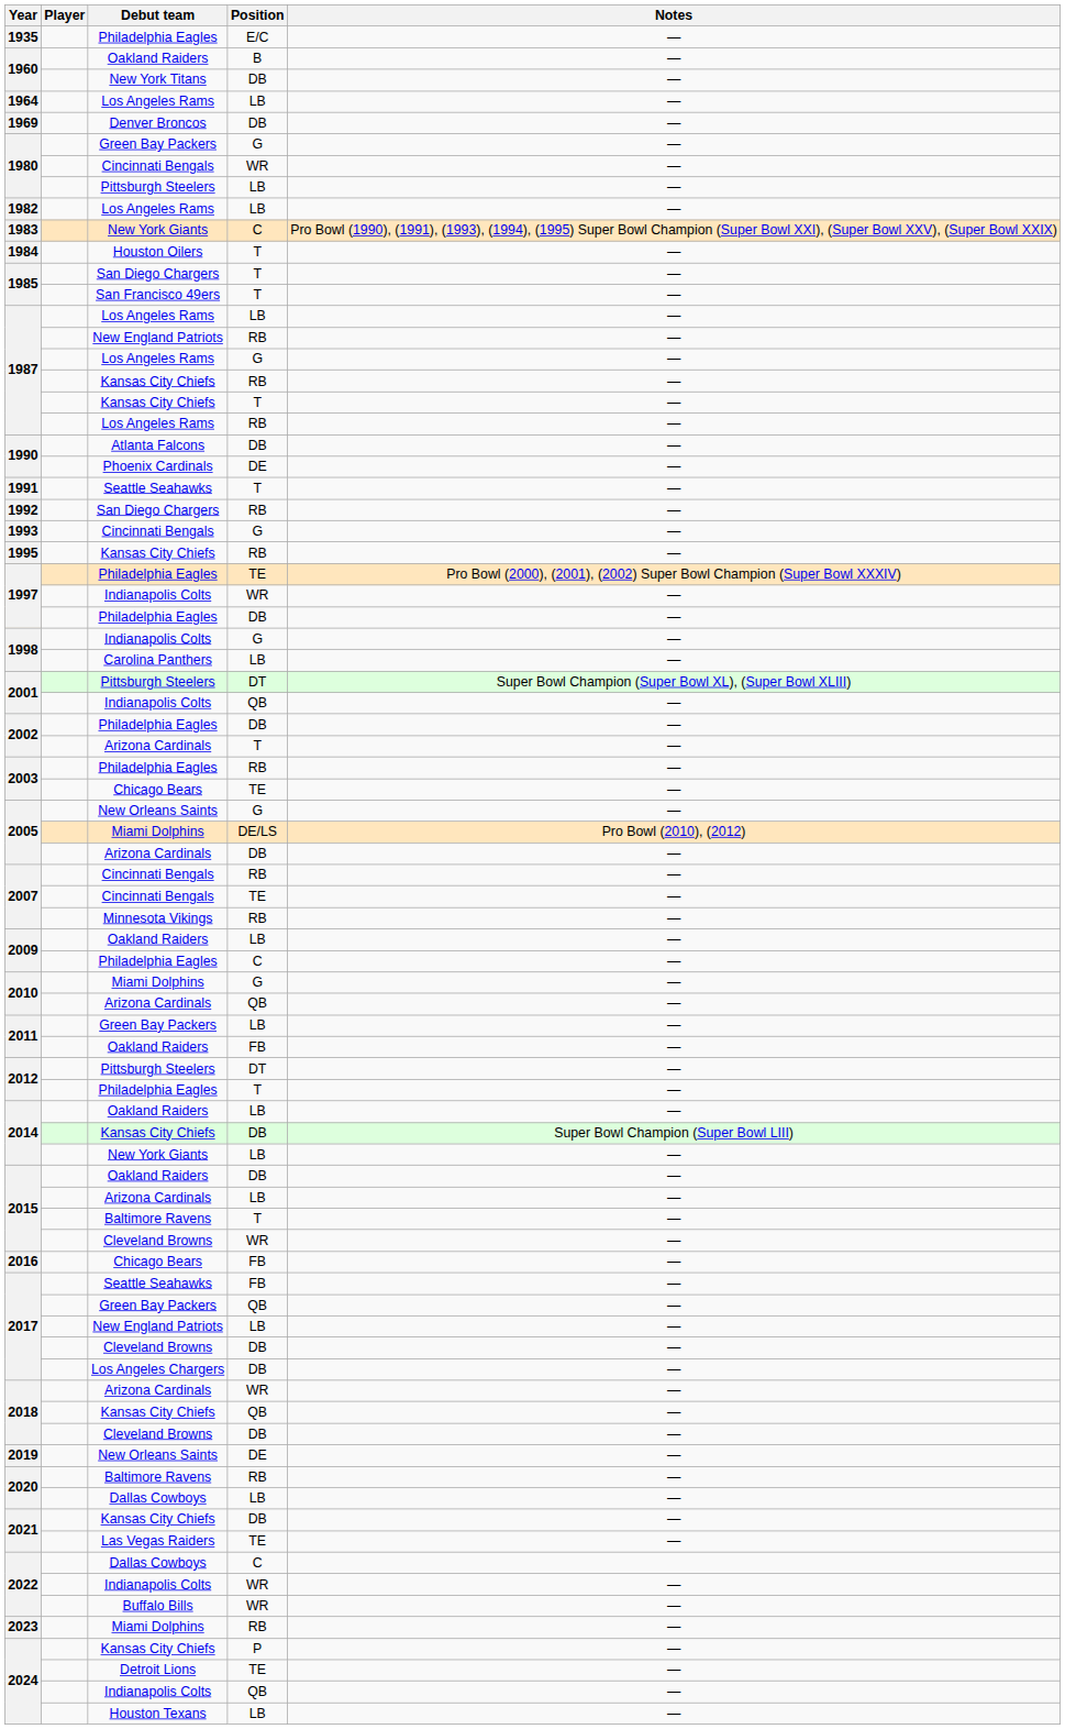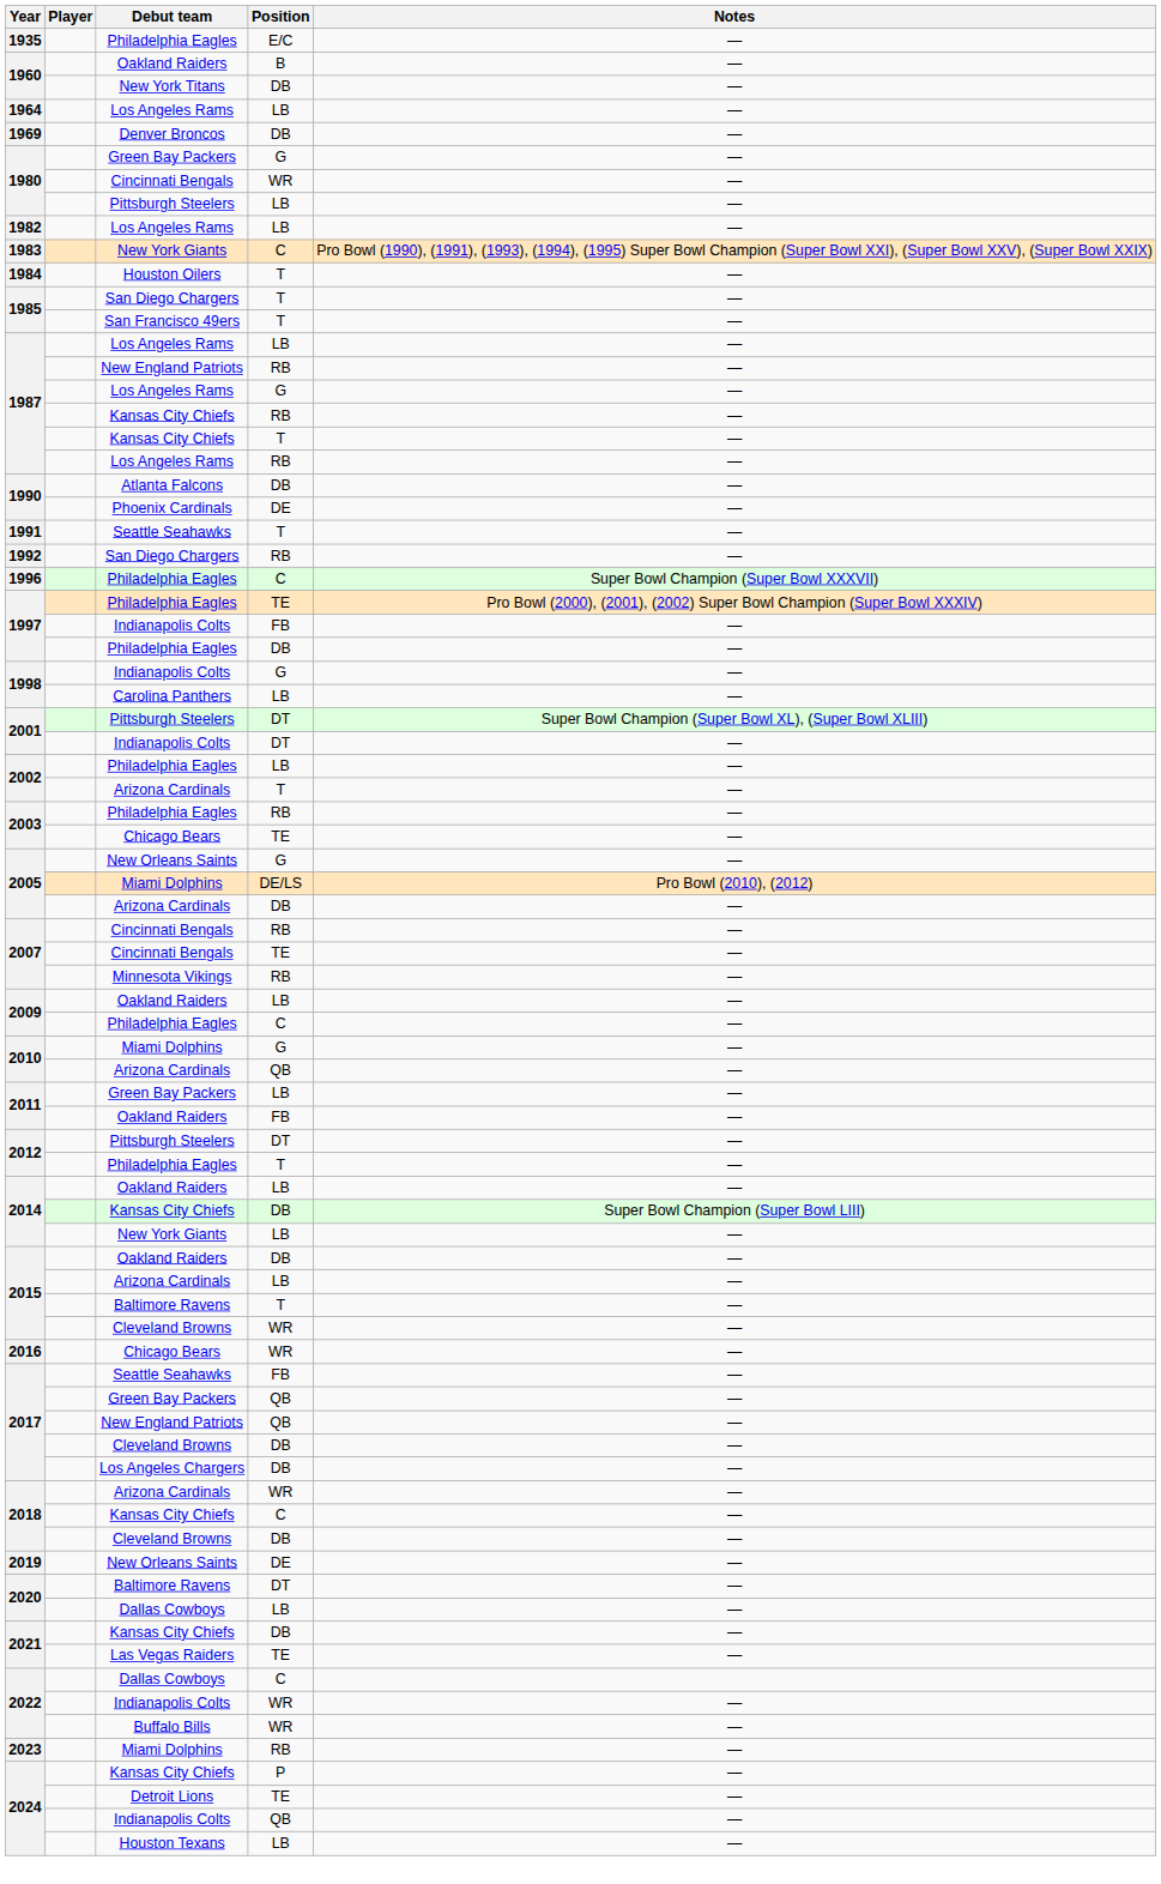 <table class="wikitable sortable" style="text-align: center;">
 <tr>
 <th>Year</th>
 <th>Player</th>
 <th>Debut team</th>
 <th>Position</th>
 <th>Notes</th>
 </tr>
 <tr>
 <th>1935</th>
 <td></td>
 <td><a href='#'>Philadelphia Eagles</a></td>
 <td>E/C</td>
 <td>—</td>
 </tr>
 <tr>
 <th rowspan="2">1960</th>
 <td></td>
 <td><a href='#'>Oakland Raiders</a></td>
 <td>B</td>
 <td>—</td>
 </tr>
 <tr>
 <td></td>
 <td><a href='#'>New York Titans</a></td>
 <td>DB</td>
 <td>—</td>
 </tr>
 <tr>
 <th>1964</th>
 <td></td>
 <td><a href='#'>Los Angeles Rams</a></td>
 <td>LB</td>
 <td>—</td>
 </tr>
 <tr>
 <th>1969</th>
 <td></td>
 <td><a href='#'>Denver Broncos</a></td>
 <td>DB</td>
 <td>—</td>
 </tr>
 <tr>
 <th rowspan="3">1980</th>
 <td></td>
 <td><a href='#'>Green Bay Packers</a></td>
 <td>G</td>
 <td>—</td>
 </tr>
 <tr>
 <td></td>
 <td><a href='#'>Cincinnati Bengals</a></td>
 <td>WR</td>
 <td>—</td>
 </tr>
 <tr>
 <td></td>
 <td><a href='#'>Pittsburgh Steelers</a></td>
 <td>LB</td>
 <td>—</td>
 </tr>
 <tr>
 <th>1982</th>
 <td></td>
 <td><a href='#'>Los Angeles Rams</a></td>
 <td>LB</td>
 <td>—</td>
 </tr>
 <tr bgcolor="FFE6BD">
 <th>1983</th>
 <td></td>
 <td><a href='#'>New York Giants</a></td>
 <td>C</td>
 <td>Pro Bowl (<a href='#'>1990</a>), (<a href='#'>1991</a>), (<a href='#'>1993</a>), (<a href='#'>1994</a>), (<a href='#'>1995</a>) Super Bowl Champion (<a href='#'>Super Bowl XXI</a>), (<a href='#'>Super Bowl XXV</a>), (<a href='#'>Super Bowl XXIX</a>)</td>
 </tr>
 <tr>
 <th>1984</th>
 <td></td>
 <td><a href='#'>Houston Oilers</a></td>
 <td>T</td>
 <td>—</td>
 </tr>
 <tr>
 <th rowspan="2">1985</th>
 <td></td>
 <td><a href='#'>San Diego Chargers</a></td>
 <td>T</td>
 <td>—</td>
 </tr>
 <tr>
 <td></td>
 <td><a href='#'>San Francisco 49ers</a></td>
 <td>T</td>
 <td>—</td>
 </tr>
 <tr>
 <th rowspan="6">1987</th>
 <td></td>
 <td><a href='#'>Los Angeles Rams</a></td>
 <td>LB</td>
 <td>—</td>
 </tr>
 <tr>
 <td></td>
 <td><a href='#'>New England Patriots</a></td>
 <td>RB</td>
 <td>—</td>
 </tr>
 <tr>
 <td></td>
 <td><a href='#'>Los Angeles Rams</a></td>
 <td>G</td>
 <td>—</td>
 </tr>
 <tr>
 <td></td>
 <td><a href='#'>Kansas City Chiefs</a></td>
 <td>RB</td>
 <td>—</td>
 </tr>
 <tr>
 <td></td>
 <td><a href='#'>Kansas City Chiefs</a></td>
 <td>T</td>
 <td>—</td>
 </tr>
 <tr>
 <td></td>
 <td><a href='#'>Los Angeles Rams</a></td>
 <td>RB</td>
 <td>—</td>
 </tr>
 <tr>
 <th rowspan="2">1990</th>
 <td></td>
 <td><a href='#'>Atlanta Falcons</a></td>
 <td>DB</td>
 <td>—</td>
 </tr>
 <tr>
 <td></td>
 <td><a href='#'>Phoenix Cardinals</a></td>
 <td>DE</td>
 <td>—</td>
 </tr>
 <tr>
 <th>1991</th>
 <td></td>
 <td><a href='#'>Seattle Seahawks</a></td>
 <td>T</td>
 <td>—</td>
 </tr>
 <tr>
 <th>1992</th>
 <td></td>
 <td><a href='#'>San Diego Chargers</a></td>
 <td>RB</td>
 <td>—</td>
 </tr>
-<tr>
-<th>1993</th>
+<tr bgcolor="#DDFFDD">
+<th>1996</th>
 <td></td>
-<td><a href='#'>Cincinnati Bengals</a></td>
-<td>G</td>
-<td>—</td>
-</tr>
-<tr>
-<th>1995</th>
-<td></td>
-<td><a href='#'>Kansas City Chiefs</a></td>
-<td>RB</td>
-<td>—</td>
+<td><a href='#'>Philadelphia Eagles</a></td>
+<td>C</td>
+<td>Super Bowl Champion (<a href='#'>Super Bowl XXXVII</a>)</td>
 </tr>
 <tr bgcolor="FFE6BD">
 <th rowspan="3">1997</th>
 <td></td>
 <td><a href='#'>Philadelphia Eagles</a></td>
 <td>TE</td>
 <td>Pro Bowl (<a href='#'>2000</a>), (<a href='#'>2001</a>), (<a href='#'>2002</a>) Super Bowl Champion (<a href='#'>Super Bowl XXXIV</a>)</td>
 </tr>
 <tr>
 <td></td>
 <td><a href='#'>Indianapolis Colts</a></td>
-<td>WR</td>
+<td>FB</td>
 <td>—</td>
 </tr>
 <tr>
 <td></td>
 <td><a href='#'>Philadelphia Eagles</a></td>
 <td>DB</td>
 <td>—</td>
 </tr>
 <tr>
 <th rowspan="2">1998</th>
 <td></td>
 <td><a href='#'>Indianapolis Colts</a></td>
 <td>G</td>
 <td>—</td>
 </tr>
 <tr>
 <td></td>
 <td><a href='#'>Carolina Panthers</a></td>
 <td>LB</td>
 <td>—</td>
 </tr>
 <tr bgcolor="#DDFFDD">
 <th rowspan="2">2001</th>
 <td></td>
 <td><a href='#'>Pittsburgh Steelers</a></td>
 <td>DT</td>
 <td>Super Bowl Champion (<a href='#'>Super Bowl XL</a>), (<a href='#'>Super Bowl XLIII</a>)</td>
 </tr>
 <tr>
 <td></td>
 <td><a href='#'>Indianapolis Colts</a></td>
-<td>QB</td>
+<td>DT</td>
 <td>—</td>
 </tr>
 <tr>
 <th rowspan="2">2002</th>
 <td></td>
 <td><a href='#'>Philadelphia Eagles</a></td>
-<td>DB</td>
+<td>LB</td>
 <td>—</td>
 </tr>
 <tr>
 <td></td>
 <td><a href='#'>Arizona Cardinals</a></td>
 <td>T</td>
 <td>—</td>
 </tr>
 <tr>
 <th rowspan="2">2003</th>
 <td></td>
 <td><a href='#'>Philadelphia Eagles</a></td>
 <td>RB</td>
 <td>—</td>
 </tr>
 <tr>
 <td></td>
 <td><a href='#'>Chicago Bears</a></td>
 <td>TE</td>
 <td>—</td>
 </tr>
 <tr>
 <th rowspan="3">2005</th>
 <td></td>
 <td><a href='#'>New Orleans Saints</a></td>
 <td>G</td>
 <td>—</td>
 </tr>
 <tr bgcolor="FFE6BD">
 <td></td>
 <td><a href='#'>Miami Dolphins</a></td>
 <td>DE/LS</td>
 <td>Pro Bowl (<a href='#'>2010</a>), (<a href='#'>2012</a>)</td>
 </tr>
 <tr>
 <td></td>
 <td><a href='#'>Arizona Cardinals</a></td>
 <td>DB</td>
 <td>—</td>
 </tr>
 <tr>
 <th rowspan="3">2007</th>
 <td></td>
 <td><a href='#'>Cincinnati Bengals</a></td>
 <td>RB</td>
 <td>—</td>
 </tr>
 <tr>
 <td></td>
 <td><a href='#'>Cincinnati Bengals</a></td>
 <td>TE</td>
 <td>—</td>
 </tr>
 <tr>
 <td></td>
 <td><a href='#'>Minnesota Vikings</a></td>
 <td>RB</td>
 <td>—</td>
 </tr>
 <tr>
 <th rowspan="2">2009</th>
 <td></td>
 <td><a href='#'>Oakland Raiders</a></td>
 <td>LB</td>
 <td>—</td>
 </tr>
 <tr>
 <td></td>
 <td><a href='#'>Philadelphia Eagles</a></td>
 <td>C</td>
 <td>—</td>
 </tr>
 <tr>
 <th rowspan="2">2010</th>
 <td></td>
 <td><a href='#'>Miami Dolphins</a></td>
 <td>G</td>
 <td>—</td>
 </tr>
 <tr>
 <td></td>
 <td><a href='#'>Arizona Cardinals</a></td>
 <td>QB</td>
 <td>—</td>
 </tr>
 <tr>
 <th rowspan="2">2011</th>
 <td></td>
 <td><a href='#'>Green Bay Packers</a></td>
 <td>LB</td>
 <td>—</td>
 </tr>
 <tr>
 <td></td>
 <td><a href='#'>Oakland Raiders</a></td>
 <td>FB</td>
 <td>—</td>
 </tr>
 <tr>
 <th rowspan="2">2012</th>
 <td></td>
 <td><a href='#'>Pittsburgh Steelers</a></td>
 <td>DT</td>
 <td>—</td>
 </tr>
 <tr>
 <td></td>
 <td><a href='#'>Philadelphia Eagles</a></td>
 <td>T</td>
 <td>—</td>
 </tr>
 <tr>
 <th rowspan="3">2014</th>
 <td></td>
 <td><a href='#'>Oakland Raiders</a></td>
 <td>LB</td>
 <td>—</td>
 </tr>
 <tr bgcolor="#DDFFDD">
 <td></td>
 <td><a href='#'>Kansas City Chiefs</a></td>
 <td>DB</td>
 <td>Super Bowl Champion (<a href='#'>Super Bowl LIII</a>)</td>
 </tr>
 <tr>
 <td></td>
 <td><a href='#'>New York Giants</a></td>
 <td>LB</td>
 <td>—</td>
 </tr>
 <tr>
 <th rowspan="4">2015</th>
 <td></td>
 <td><a href='#'>Oakland Raiders</a></td>
 <td>DB</td>
 <td>—</td>
 </tr>
 <tr>
 <td></td>
 <td><a href='#'>Arizona Cardinals</a></td>
 <td>LB</td>
 <td>—</td>
 </tr>
 <tr>
 <td></td>
 <td><a href='#'>Baltimore Ravens</a></td>
 <td>T</td>
 <td>—</td>
 </tr>
 <tr>
 <td></td>
 <td><a href='#'>Cleveland Browns</a></td>
 <td>WR</td>
 <td>—</td>
 </tr>
 <tr>
 <th>2016</th>
 <td></td>
 <td><a href='#'>Chicago Bears</a></td>
-<td>FB</td>
+<td>WR</td>
 <td>—</td>
 </tr>
 <tr>
 <th rowspan="5">2017</th>
 <td></td>
 <td><a href='#'>Seattle Seahawks</a></td>
 <td>FB</td>
 <td>—</td>
 </tr>
 <tr>
 <td></td>
 <td><a href='#'>Green Bay Packers</a></td>
 <td>QB</td>
 <td>—</td>
 </tr>
 <tr>
 <td></td>
 <td><a href='#'>New England Patriots</a></td>
-<td>LB</td>
+<td>QB</td>
 <td>—</td>
 </tr>
 <tr>
 <td></td>
 <td><a href='#'>Cleveland Browns</a></td>
 <td>DB</td>
 <td>—</td>
 </tr>
 <tr>
 <td></td>
 <td><a href='#'>Los Angeles Chargers</a></td>
 <td>DB</td>
 <td>—</td>
 </tr>
 <tr>
 <th rowspan="3">2018</th>
 <td></td>
 <td><a href='#'>Arizona Cardinals</a></td>
 <td>WR</td>
 <td>—</td>
 </tr>
 <tr>
 <td></td>
 <td><a href='#'>Kansas City Chiefs</a></td>
-<td>QB</td>
+<td>C</td>
 <td>—</td>
 </tr>
 <tr>
 <td></td>
 <td><a href='#'>Cleveland Browns</a></td>
 <td>DB</td>
 <td>—</td>
 </tr>
 <tr>
 <th>2019</th>
 <td></td>
 <td><a href='#'>New Orleans Saints</a></td>
 <td>DE</td>
 <td>—</td>
 </tr>
 <tr>
 <th rowspan="2">2020</th>
 <td></td>
 <td><a href='#'>Baltimore Ravens</a></td>
-<td>RB</td>
+<td>DT</td>
 <td>—</td>
 </tr>
 <tr>
 <td></td>
 <td><a href='#'>Dallas Cowboys</a></td>
 <td>LB</td>
 <td>—</td>
 </tr>
 <tr>
 <th rowspan="2">2021</th>
 <td></td>
 <td><a href='#'>Kansas City Chiefs</a></td>
 <td>DB</td>
 <td>—</td>
 </tr>
 <tr>
 <td></td>
 <td><a href='#'>Las Vegas Raiders</a></td>
 <td>TE</td>
 <td>—</td>
 </tr>
 <tr>
 <th rowspan="3">2022</th>
 <td></td>
 <td><a href='#'>Dallas Cowboys</a></td>
 <td>C</td>
 </tr>
 <tr>
 <td></td>
 <td><a href='#'>Indianapolis Colts</a></td>
 <td>WR</td>
 <td>—</td>
 </tr>
 <tr>
 <td></td>
 <td><a href='#'>Buffalo Bills</a></td>
 <td>WR</td>
 <td>—</td>
 </tr>
 <tr>
 <th>2023</th>
 <td></td>
 <td><a href='#'>Miami Dolphins</a></td>
 <td>RB</td>
 <td>—</td>
 </tr>
 <tr>
 <th rowspan="4">2024</th>
 <td></td>
 <td><a href='#'>Kansas City Chiefs</a></td>
 <td>P</td>
 <td>—</td>
 </tr>
 <tr>
 <td></td>
 <td><a href='#'>Detroit Lions</a></td>
 <td>TE</td>
 <td>—</td>
 </tr>
 <tr>
 <td></td>
 <td><a href='#'>Indianapolis Colts</a></td>
 <td>QB</td>
 <td>—</td>
 </tr>
 <tr>
 <td></td>
 <td><a href='#'>Houston Texans</a></td>
 <td>LB</td>
 <td>—</td>
 </tr>
 </table>
